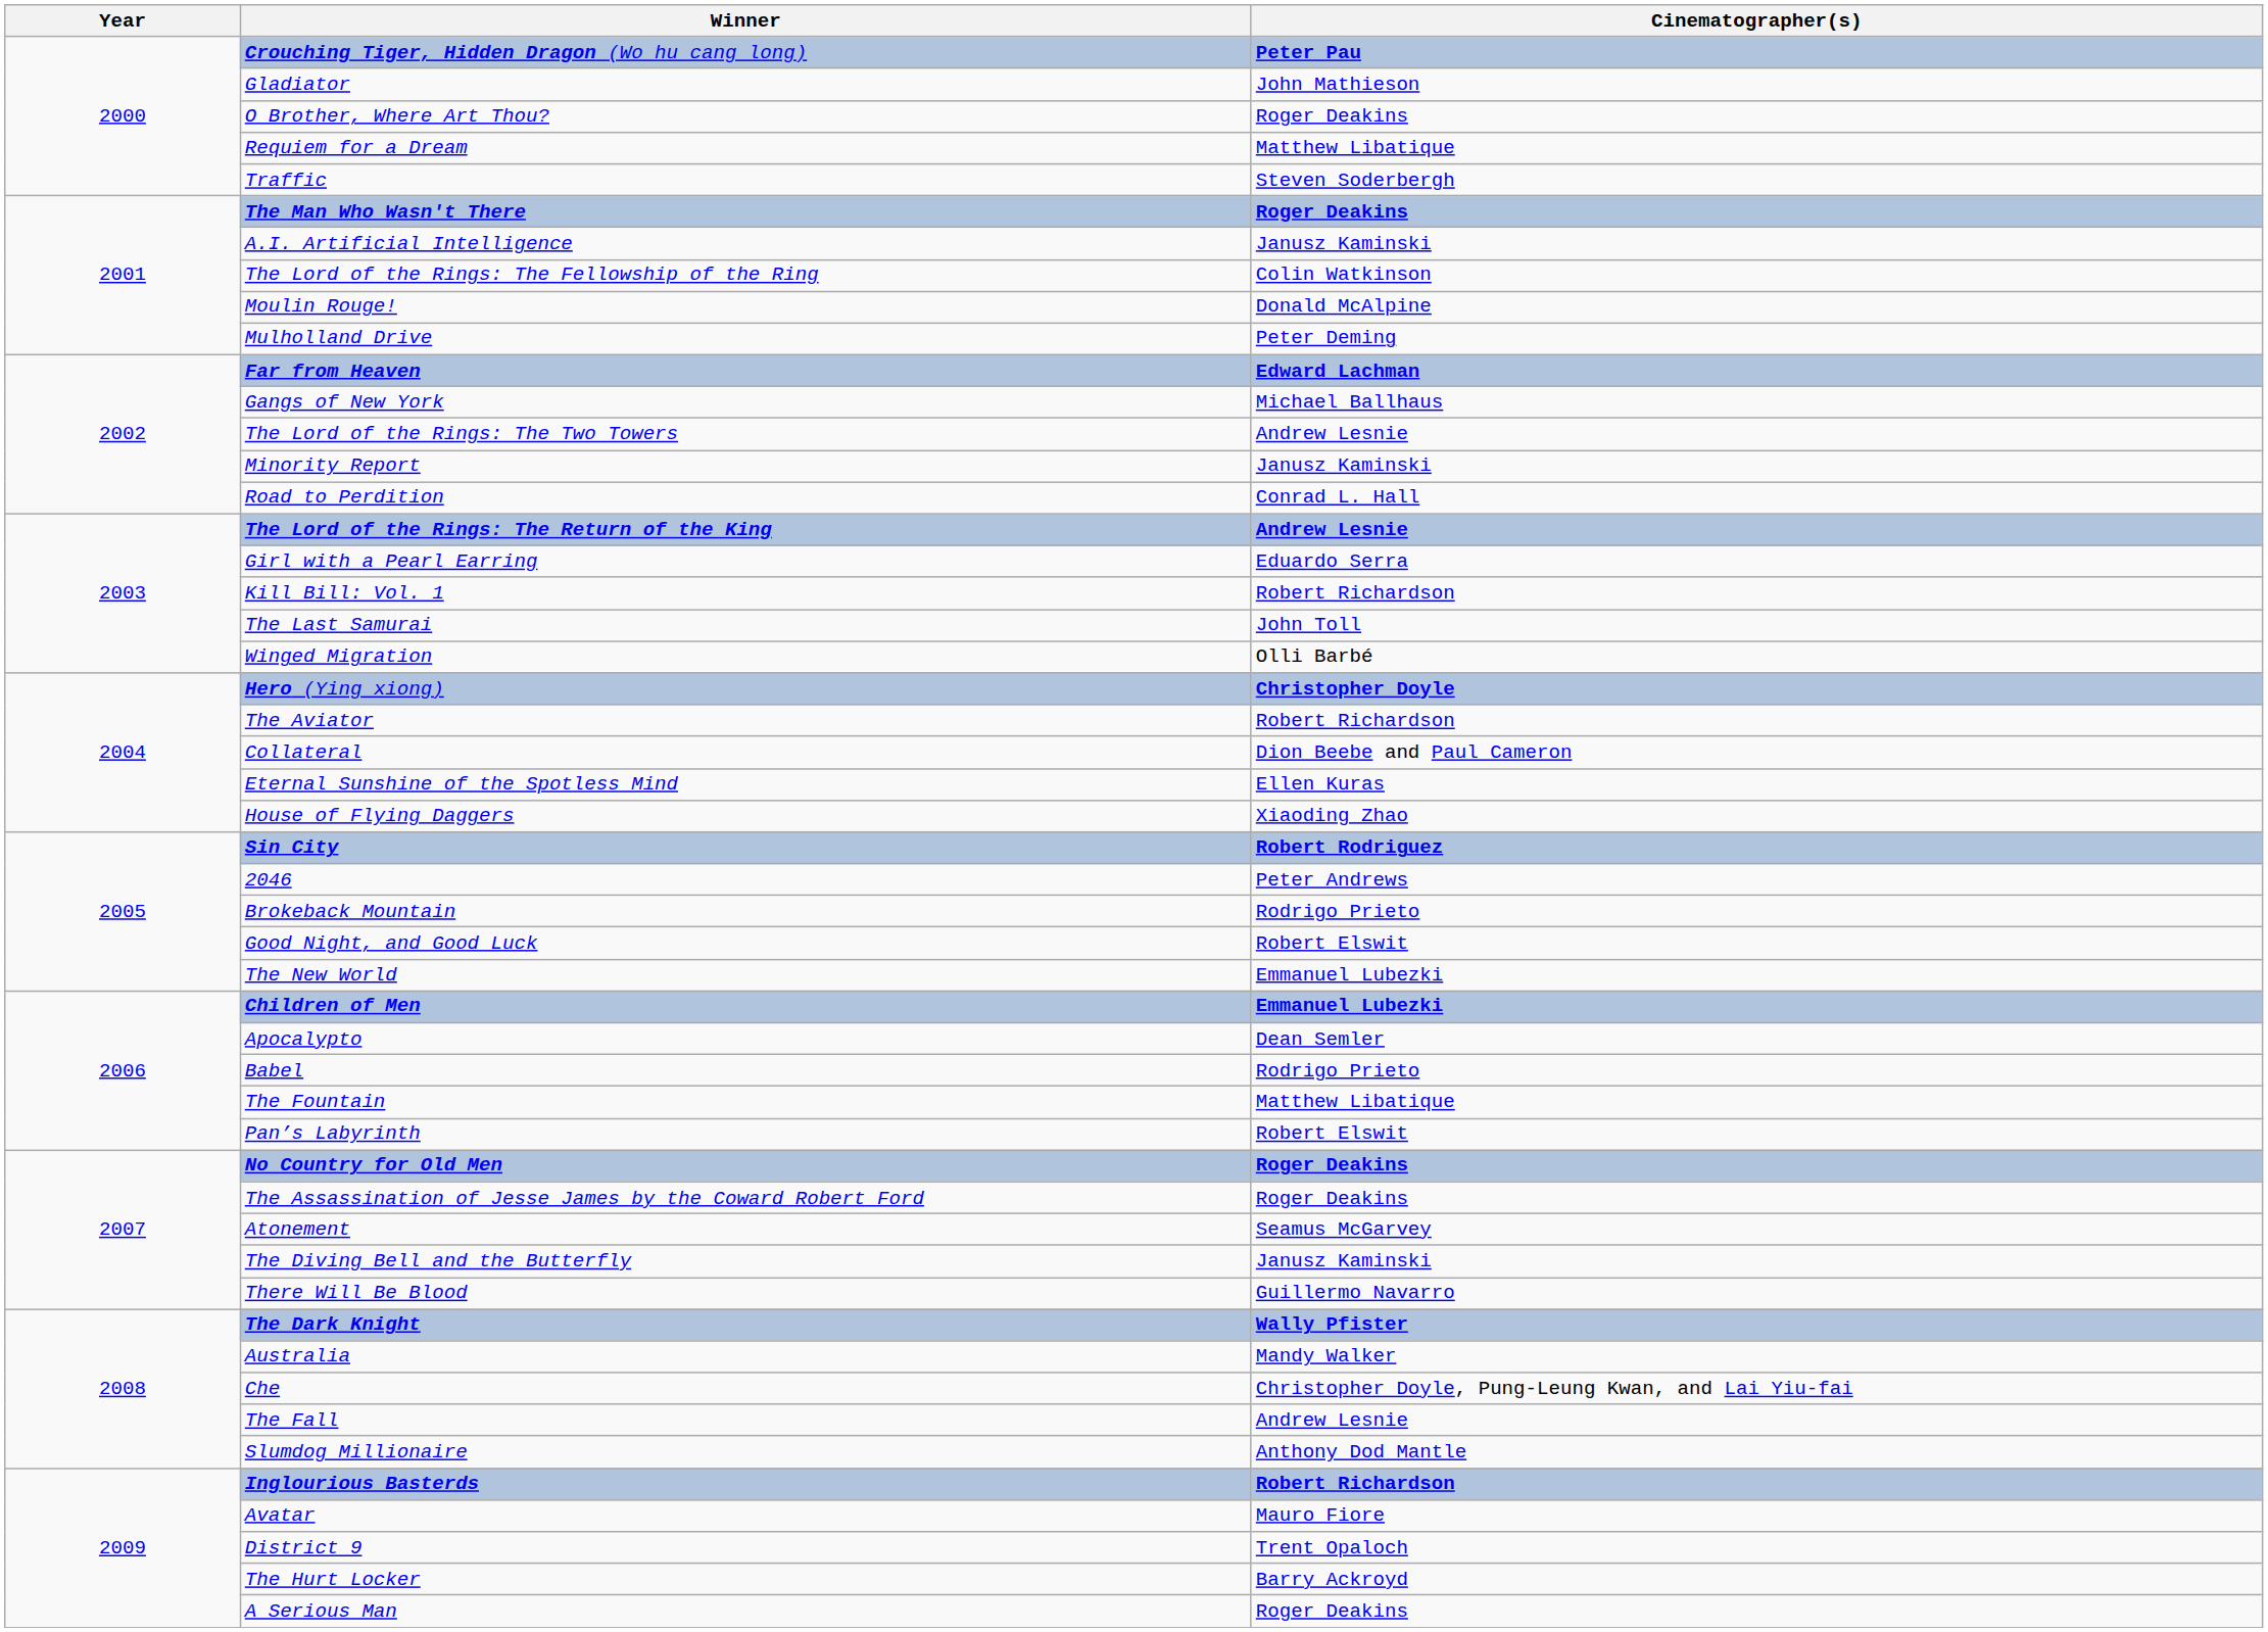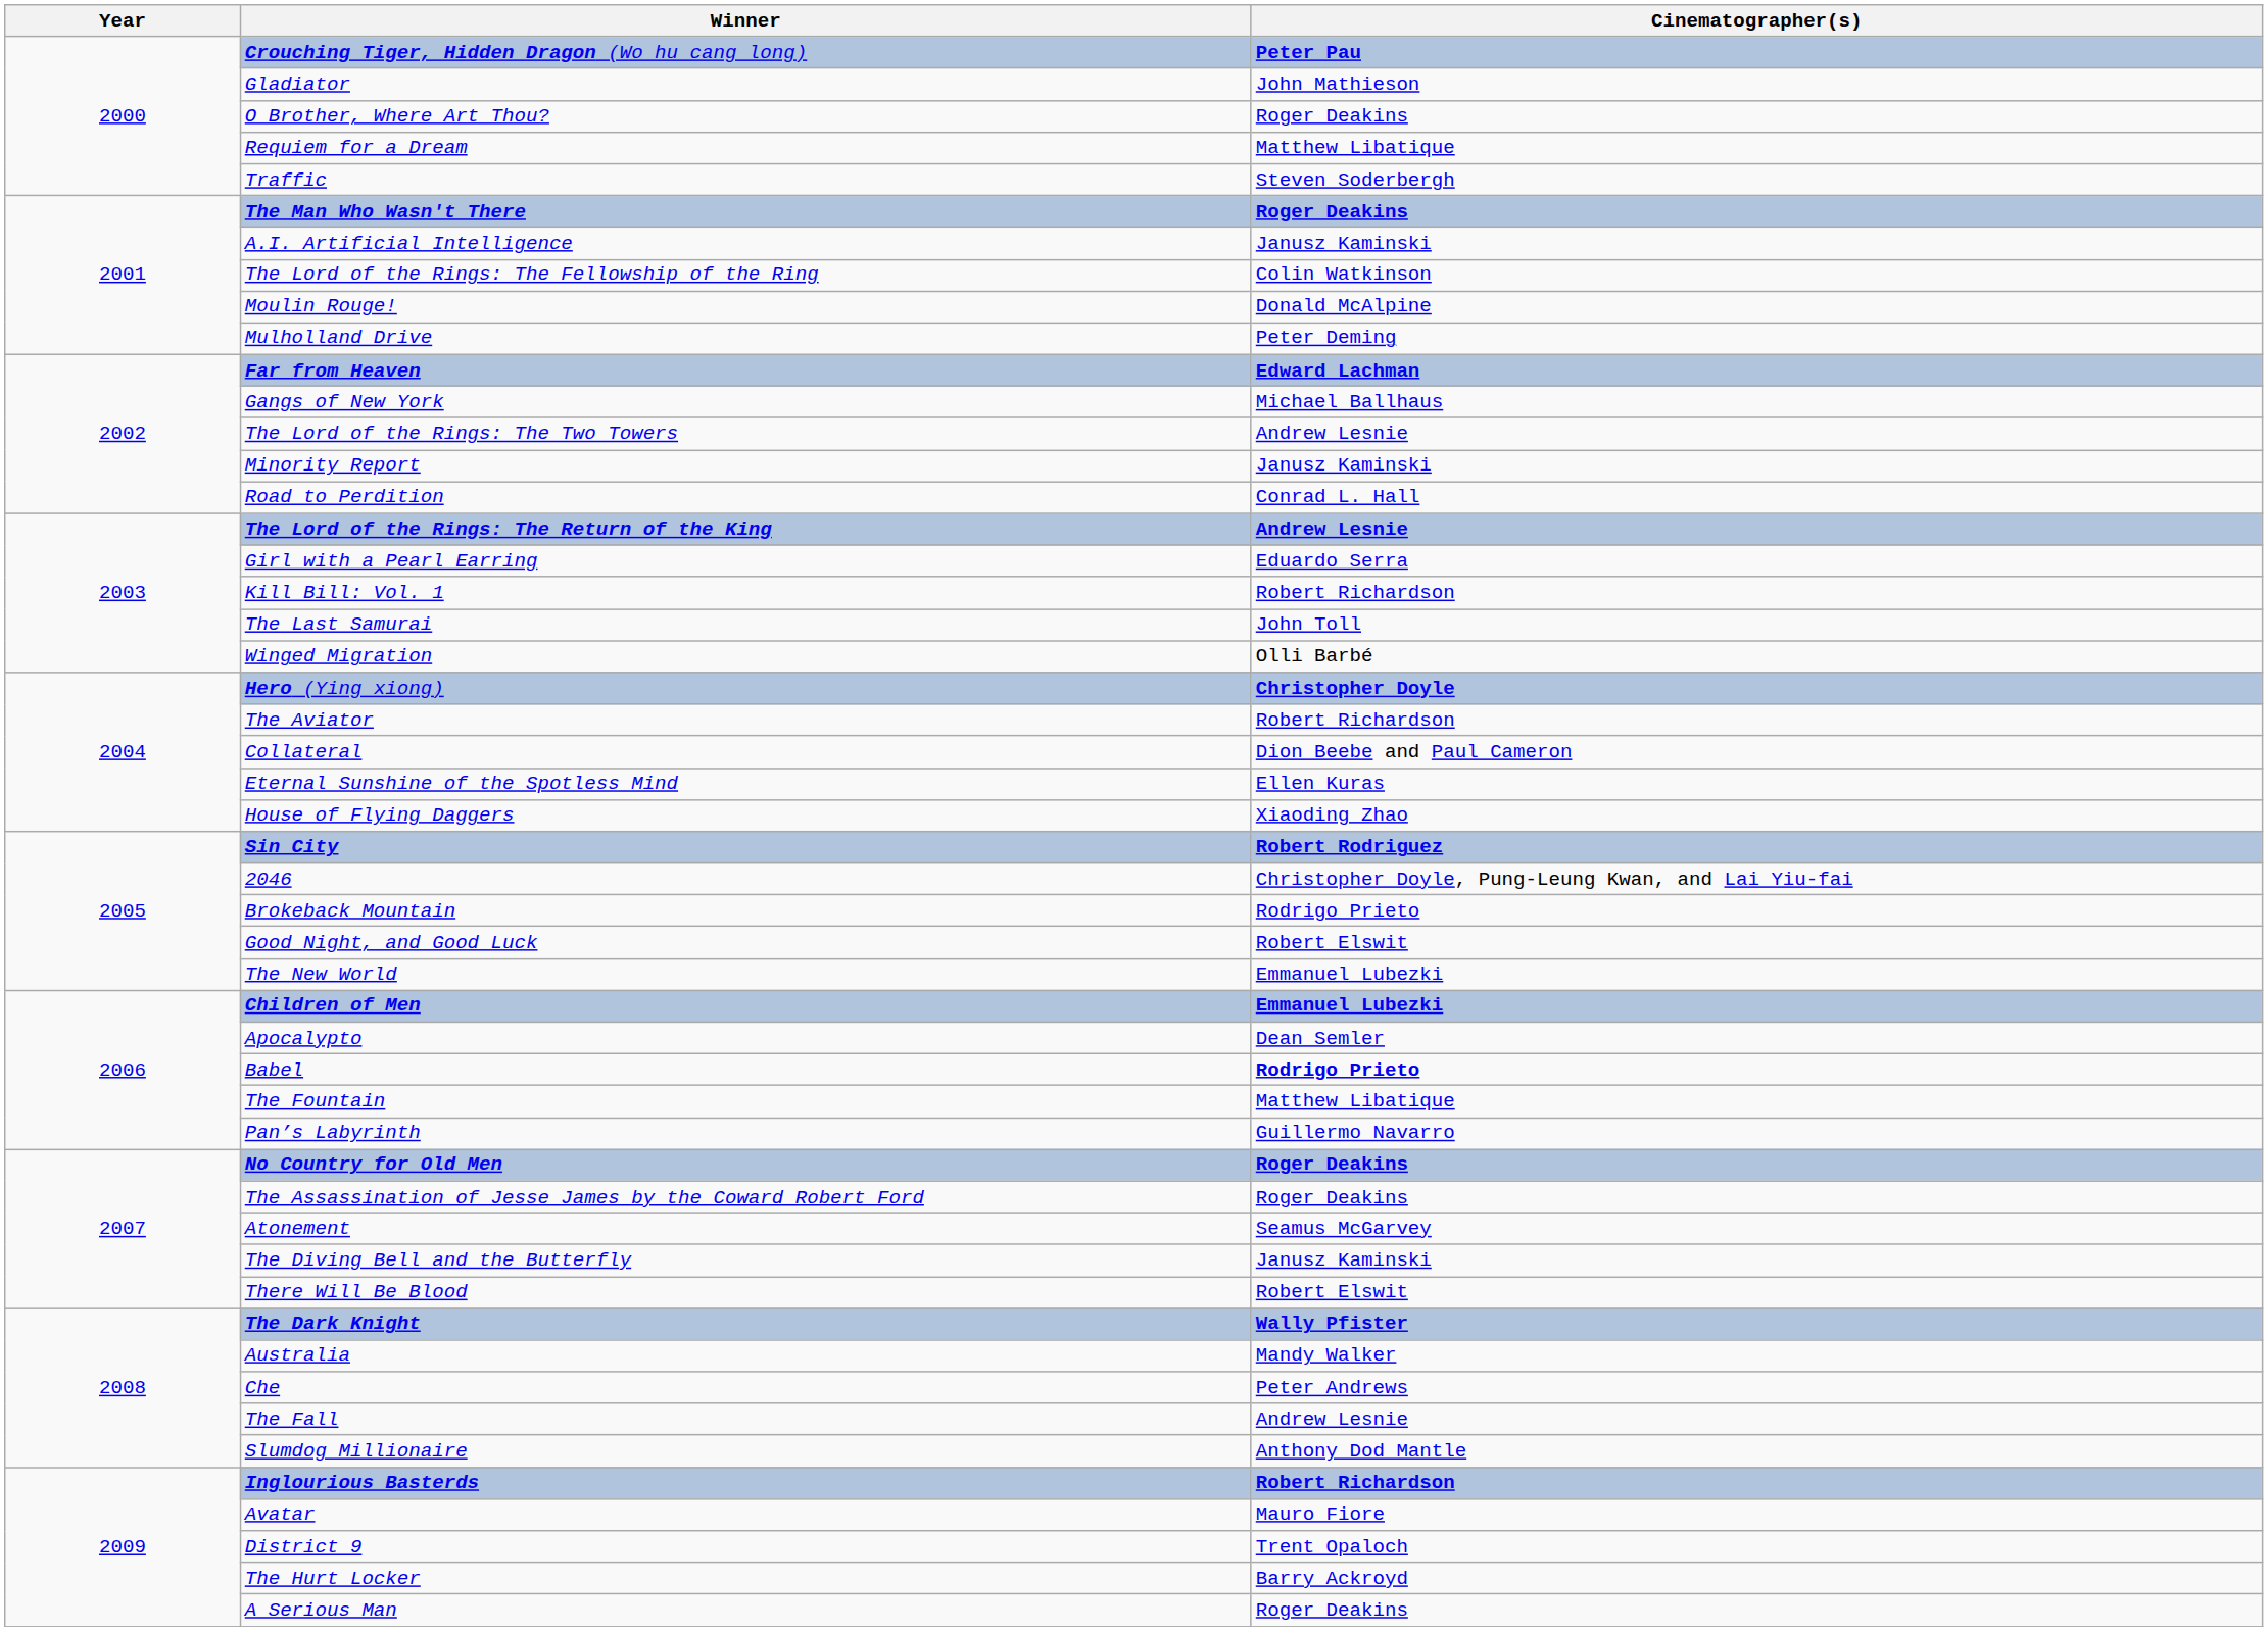 <table class="wikitable" width="95%" cellpadding="5">
 <tr>
 <th width="100"><strong>Year</strong></th>
 <th width="450"><strong>Winner</strong></th>
 <th width="450"><strong>Cinematographer(s)</strong></th>
 </tr>
 <tr>
 <td rowspan="5" style="text-align:center;"><a href='#'>2000</a></td>
 <td style="background:#B0C4DE;"><em><a href='#'><strong>Crouching Tiger, Hidden Dragon</strong> (Wo hu cang long)</a></em></td>
 <td style="background:#B0C4DE;"><strong><a href='#'>Peter Pau</a></strong></td>
 </tr>
 <tr>
 <td><em><a href='#'>Gladiator</a></em></td>
 <td><a href='#'>John Mathieson</a></td>
 </tr>
 <tr>
 <td><em><a href='#'>O Brother, Where Art Thou?</a></em></td>
 <td><a href='#'>Roger Deakins</a></td>
 </tr>
 <tr>
 <td><em><a href='#'>Requiem for a Dream</a></em></td>
 <td><a href='#'>Matthew Libatique</a></td>
 </tr>
 <tr>
 <td><em><a href='#'>Traffic</a></em></td>
 <td><a href='#'>Steven Soderbergh</a></td>
 </tr>
 <tr>
 <td rowspan="5" style="text-align:center;"><a href='#'>2001</a></td>
 <td style="background:#B0C4DE;"><strong><em><a href='#'>The Man Who Wasn't There</a></em></strong></td>
 <td style="background:#B0C4DE;"><strong><a href='#'>Roger Deakins</a></strong></td>
 </tr>
 <tr>
 <td><em><a href='#'>A.I. Artificial Intelligence</a></em></td>
 <td><a href='#'>Janusz Kaminski</a></td>
 </tr>
 <tr>
 <td><em><a href='#'>The Lord of the Rings: The Fellowship of the Ring</a></em></td>
 <td><a href='#'>Colin Watkinson</a></td>
 </tr>
 <tr>
 <td><em><a href='#'>Moulin Rouge!</a></em></td>
 <td><a href='#'>Donald McAlpine</a></td>
 </tr>
 <tr>
 <td><em><a href='#'>Mulholland Drive</a></em></td>
 <td><a href='#'>Peter Deming</a></td>
 </tr>
 <tr>
 <td rowspan="5" style="text-align:center;"><a href='#'>2002</a></td>
 <td style="background:#B0C4DE;"><strong><em><a href='#'>Far from Heaven</a></em></strong></td>
 <td style="background:#B0C4DE;"><strong><a href='#'>Edward Lachman</a></strong></td>
 </tr>
 <tr>
 <td><em><a href='#'>Gangs of New York</a></em></td>
 <td><a href='#'>Michael Ballhaus</a></td>
 </tr>
 <tr>
 <td><em><a href='#'>The Lord of the Rings: The Two Towers</a></em></td>
 <td><a href='#'>Andrew Lesnie</a></td>
 </tr>
 <tr>
 <td><em><a href='#'>Minority Report</a></em></td>
 <td><a href='#'>Janusz Kaminski</a></td>
 </tr>
 <tr>
 <td><em><a href='#'>Road to Perdition</a></em></td>
 <td><a href='#'>Conrad L. Hall</a></td>
 </tr>
 <tr>
 <td rowspan="5" style="text-align:center;"><a href='#'>2003</a></td>
 <td style="background:#B0C4DE;"><strong><em><a href='#'>The Lord of the Rings: The Return of the King</a></em></strong></td>
 <td style="background:#B0C4DE;"><strong><a href='#'>Andrew Lesnie</a></strong></td>
 </tr>
 <tr>
 <td><em><a href='#'>Girl with a Pearl Earring</a></em></td>
 <td><a href='#'>Eduardo Serra</a></td>
 </tr>
 <tr>
 <td><em><a href='#'>Kill Bill: Vol. 1</a></em></td>
 <td><a href='#'>Robert Richardson</a></td>
 </tr>
 <tr>
 <td><em><a href='#'>The Last Samurai</a></em></td>
 <td><a href='#'>John Toll</a></td>
 </tr>
 <tr>
 <td><em><a href='#'>Winged Migration</a></em></td>
 <td>Olli Barbé</td>
 </tr>
 <tr>
 <td rowspan="5" style="text-align:center;"><a href='#'>2004</a></td>
 <td style="background:#B0C4DE;"><em><a href='#'><strong>Hero</strong> (Ying xiong)</a></em></td>
 <td style="background:#B0C4DE;"><strong><a href='#'>Christopher Doyle</a></strong></td>
 </tr>
 <tr>
 <td><em><a href='#'>The Aviator</a></em></td>
 <td><a href='#'>Robert Richardson</a></td>
 </tr>
 <tr>
 <td><em><a href='#'>Collateral</a></em></td>
 <td><a href='#'>Dion Beebe</a> and <a href='#'>Paul Cameron</a></td>
 </tr>
 <tr>
 <td><em><a href='#'>Eternal Sunshine of the Spotless Mind</a></em></td>
 <td><a href='#'>Ellen Kuras</a></td>
 </tr>
 <tr>
 <td><em><a href='#'>House of Flying Daggers</a></em></td>
 <td><a href='#'>Xiaoding Zhao</a></td>
 </tr>
 <tr>
 <td rowspan="5" style="text-align:center;"><a href='#'>2005</a></td>
 <td style="background:#B0C4DE;"><strong><em><a href='#'>Sin City</a></em></strong></td>
 <td style="background:#B0C4DE;"><strong><a href='#'>Robert Rodriguez</a></strong></td>
 </tr>
 <tr>
 <td><em><a href='#'>2046</a></em></td>
-<td><a href='#'>Peter Andrews</a></td>
+<td><a href='#'>Christopher Doyle</a>, Pung-Leung Kwan, and <a href='#'>Lai Yiu-fai</a></td>
 </tr>
 <tr>
 <td><em><a href='#'>Brokeback Mountain</a></em></td>
 <td><a href='#'>Rodrigo Prieto</a></td>
 </tr>
 <tr>
 <td><em><a href='#'>Good Night, and Good Luck</a></em></td>
 <td><a href='#'>Robert Elswit</a></td>
 </tr>
 <tr>
 <td><em><a href='#'>The New World</a></em></td>
 <td><a href='#'>Emmanuel Lubezki</a></td>
 </tr>
 <tr>
 <td rowspan="5" style="text-align:center;"><a href='#'>2006</a></td>
 <td style="background:#B0C4DE;"><strong><em><a href='#'>Children of Men</a></em></strong></td>
 <td style="background:#B0C4DE;"><strong><a href='#'>Emmanuel Lubezki</a></strong></td>
 </tr>
 <tr>
 <td><em><a href='#'>Apocalypto</a></em></td>
 <td><a href='#'>Dean Semler</a></td>
 </tr>
 <tr>
 <td><em><a href='#'>Babel</a></em></td>
-<td><a href='#'>Rodrigo Prieto</a></td>
+<td><strong><a href='#'>Rodrigo Prieto</a></strong></td>
 </tr>
 <tr>
 <td><em><a href='#'>The Fountain</a></em></td>
 <td><a href='#'>Matthew Libatique</a></td>
 </tr>
 <tr>
 <td><em><a href='#'>Pan’s Labyrinth</a></em></td>
-<td><a href='#'>Robert Elswit</a></td>
+<td><a href='#'>Guillermo Navarro</a></td>
 </tr>
 <tr>
 <td rowspan="5" style="text-align:center;"><a href='#'>2007</a></td>
 <td style="background:#B0C4DE;"><strong><em><a href='#'>No Country for Old Men</a></em></strong></td>
 <td style="background:#B0C4DE;"><strong><a href='#'>Roger Deakins</a></strong></td>
 </tr>
 <tr>
 <td><em><a href='#'>The Assassination of Jesse James by the Coward Robert Ford</a></em></td>
 <td><a href='#'>Roger Deakins</a></td>
 </tr>
 <tr>
 <td><em><a href='#'>Atonement</a></em></td>
 <td><a href='#'>Seamus McGarvey</a></td>
 </tr>
 <tr>
 <td><em><a href='#'>The Diving Bell and the Butterfly</a></em></td>
 <td><a href='#'>Janusz Kaminski</a></td>
 </tr>
 <tr>
 <td><em><a href='#'>There Will Be Blood</a></em></td>
-<td><a href='#'>Guillermo Navarro</a></td>
+<td><a href='#'>Robert Elswit</a></td>
 </tr>
 <tr>
 <td rowspan="5" style="text-align:center;"><a href='#'>2008</a></td>
 <td style="background:#B0C4DE;"><strong><em><a href='#'>The Dark Knight</a></em></strong></td>
 <td style="background:#B0C4DE;"><strong><a href='#'>Wally Pfister</a></strong></td>
 </tr>
 <tr>
 <td><em><a href='#'>Australia</a></em></td>
 <td><a href='#'>Mandy Walker</a></td>
 </tr>
 <tr>
 <td><em><a href='#'>Che</a></em></td>
-<td><a href='#'>Christopher Doyle</a>, Pung-Leung Kwan, and <a href='#'>Lai Yiu-fai</a></td>
+<td><a href='#'>Peter Andrews</a></td>
 </tr>
 <tr>
 <td><em><a href='#'>The Fall</a></em></td>
 <td><a href='#'>Andrew Lesnie</a></td>
 </tr>
 <tr>
 <td><em><a href='#'>Slumdog Millionaire</a></em></td>
 <td><a href='#'>Anthony Dod Mantle</a></td>
 </tr>
 <tr>
 <td rowspan="5" style="text-align:center;"><a href='#'>2009</a></td>
 <td style="background:#B0C4DE;"><strong><em><a href='#'>Inglourious Basterds</a></em></strong></td>
 <td style="background:#B0C4DE;"><a href='#'><strong>Robert Richardson</strong></a></td>
 </tr>
 <tr>
 <td><em><a href='#'>Avatar</a></em></td>
 <td><a href='#'>Mauro Fiore</a></td>
 </tr>
 <tr>
 <td><em><a href='#'>District 9</a></em></td>
 <td><a href='#'>Trent Opaloch</a></td>
 </tr>
 <tr>
 <td><em><a href='#'>The Hurt Locker</a></em></td>
 <td><a href='#'>Barry Ackroyd</a></td>
 </tr>
 <tr>
 <td><em><a href='#'>A Serious Man</a></em></td>
 <td><a href='#'>Roger Deakins</a></td>
 </tr>
 </table>
